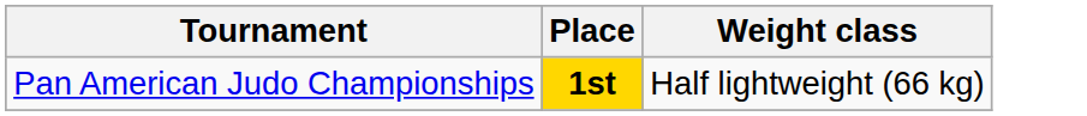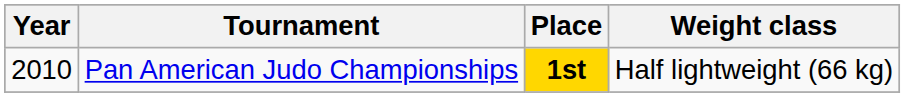 <table class=wikitable>
 <tr>
+<th>Year</th>
 <th>Tournament</th>
 <th>Place</th>
 <th>Weight class</th>
 </tr>
 <tr>
+<td>2010</td>
 <td><a href='#'>Pan American Judo Championships</a></td>
 <td bgcolor="gold" align="center"><strong>1st</strong></td>
 <td>Half lightweight (66 kg)</td>
 </tr>
 </table>
